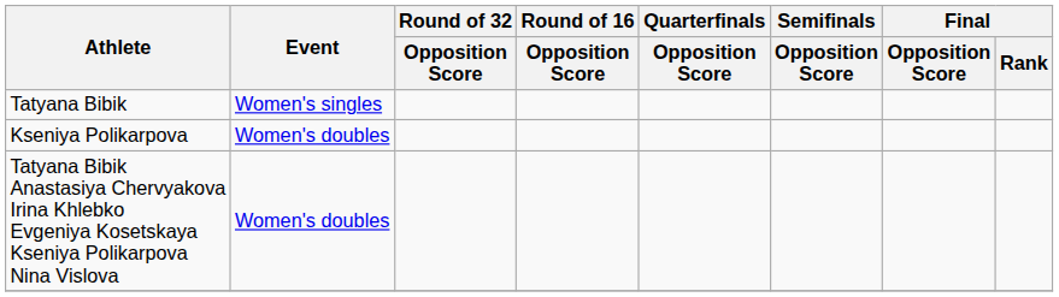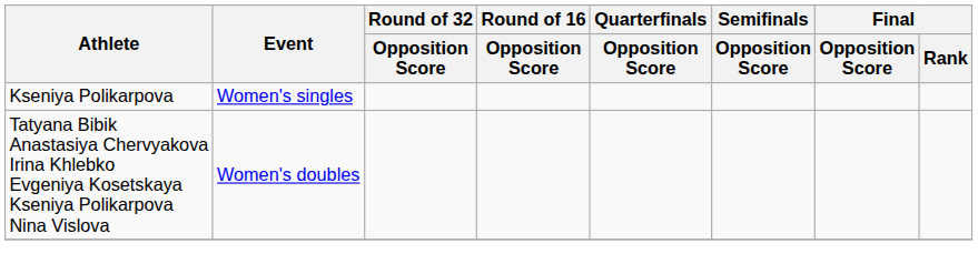 <table class="wikitable" border="1" style="font-size:90%">
 <tr>
 <th rowspan=2>Athlete</th>
 <th rowspan=2>Event</th>
 <th>Round of 32</th>
 <th>Round of 16</th>
 <th>Quarterfinals</th>
 <th>Semifinals</th>
 <th colspan=2>Final</th>
 </tr>
 <tr>
 <th>Opposition<br>Score</th>
 <th>Opposition<br>Score</th>
 <th>Opposition<br>Score</th>
 <th>Opposition<br>Score</th>
 <th>Opposition<br>Score</th>
 <th>Rank</th>
 </tr>
 <tr>
-<td>Tatyana Bibik</td>
+<td>Kseniya Polikarpova</td>
 <td><a href='#'>Women's singles</a></td>
-<td align=center></td>
-<td align=center></td>
-<td align=center></td>
-<td align=center></td>
-<td align=center></td>
-<td align=center></td>
-</tr>
-<tr>
-<td>Kseniya Polikarpova</td>
-<td><a href='#'>Women's doubles</a></td>
 <td align=center></td>
 <td align=center></td>
 <td align=center></td>
 <td align=center></td>
 <td align=center></td>
 <td align=center></td>
 </tr>
 <tr>
 <td>Tatyana Bibik <br> Anastasiya Chervyakova <br> Irina Khlebko <br> Evgeniya Kosetskaya <br> Kseniya Polikarpova <br> Nina Vislova</td>
 <td><a href='#'>Women's doubles</a></td>
 <td align=center></td>
 <td align=center></td>
 <td align=center></td>
 <td align=center></td>
 <td align=center></td>
 <td align=center></td>
 </tr>
 <tr>
 </tr>
 </table>
